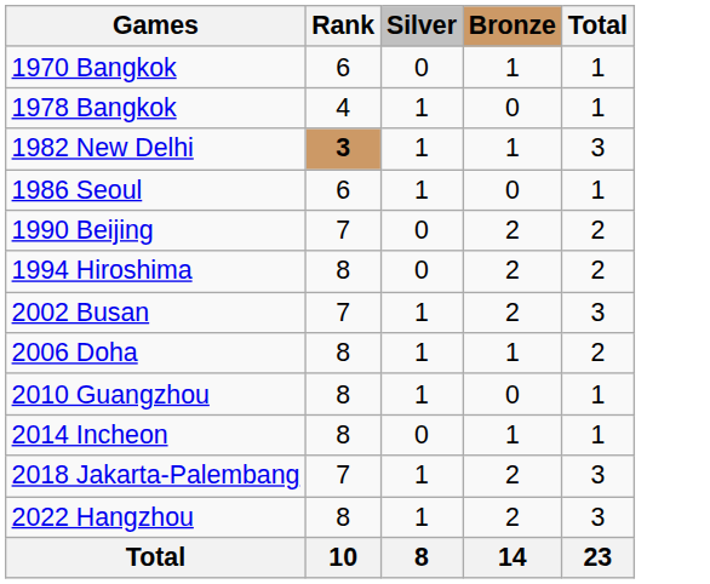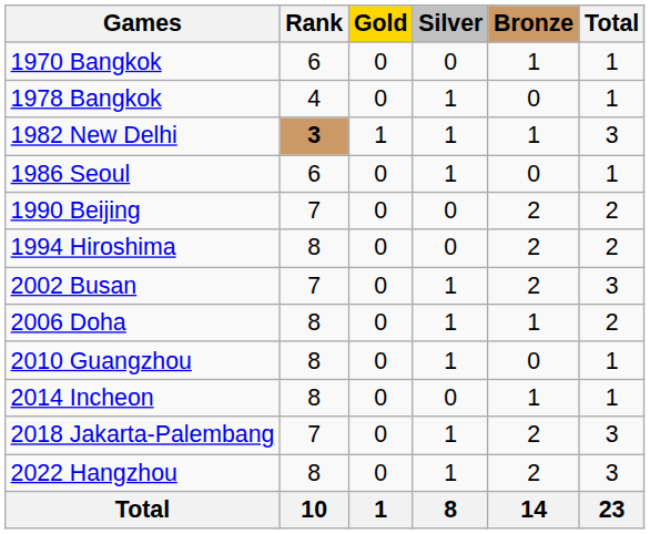 <table class="wikitable sortable" style="text-align:center">
 <tr>
 <th>Games</th>
 <th>Rank</th>
+<th style="background-color:gold;">Gold</th>
 <th style="background-color:silver;">Silver</th>
 <th style="background-color:#c96;">Bronze</th>
 <th>Total</th>
 </tr>
 <tr>
 <td align=left><a href='#'>1970 Bangkok</a></td>
 <td>6</td>
 <td>0</td>
+<td>0</td>
 <td>1</td>
 <td>1</td>
 </tr>
 <tr>
 <td align=left><a href='#'>1978 Bangkok</a></td>
 <td>4</td>
+<td>0</td>
 <td>1</td>
 <td>0</td>
 <td>1</td>
 </tr>
 <tr>
 <td align=left><a href='#'>1982 New Delhi</a></td>
 <td bgcolor=#c96><strong>3</strong></td>
 <td>1</td>
 <td>1</td>
+<td>1</td>
 <td>3</td>
 </tr>
 <tr>
 <td align=left><a href='#'>1986 Seoul</a></td>
 <td>6</td>
+<td>0</td>
 <td>1</td>
 <td>0</td>
 <td>1</td>
 </tr>
 <tr>
 <td align=left><a href='#'>1990 Beijing</a></td>
 <td>7</td>
 <td>0</td>
+<td>0</td>
 <td>2</td>
 <td>2</td>
 </tr>
 <tr>
 <td align=left><a href='#'>1994 Hiroshima</a></td>
 <td>8</td>
 <td>0</td>
+<td>0</td>
 <td>2</td>
 <td>2</td>
 </tr>
 <tr>
 <td align=left><a href='#'>2002 Busan</a></td>
 <td>7</td>
+<td>0</td>
 <td>1</td>
 <td>2</td>
 <td>3</td>
 </tr>
 <tr>
 <td align=left><a href='#'>2006 Doha</a></td>
 <td>8</td>
+<td>0</td>
 <td>1</td>
 <td>1</td>
 <td>2</td>
 </tr>
 <tr>
 <td align=left><a href='#'>2010 Guangzhou</a></td>
 <td>8</td>
+<td>0</td>
 <td>1</td>
 <td>0</td>
 <td>1</td>
 </tr>
 <tr>
 <td align=left><a href='#'>2014 Incheon</a></td>
 <td>8</td>
 <td>0</td>
+<td>0</td>
 <td>1</td>
 <td>1</td>
 </tr>
 <tr>
 <td align=left><a href='#'>2018 Jakarta-Palembang</a></td>
 <td>7</td>
+<td>0</td>
 <td>1</td>
 <td>2</td>
 <td>3</td>
 </tr>
 <tr>
 <td align=left><a href='#'>2022 Hangzhou</a></td>
 <td>8</td>
+<td>0</td>
 <td>1</td>
 <td>2</td>
 <td>3</td>
 </tr>
 <tr>
 <th>Total</th>
 <th>10</th>
+<th>1</th>
 <th>8</th>
 <th>14</th>
 <th>23</th>
 </tr>
 </table>
